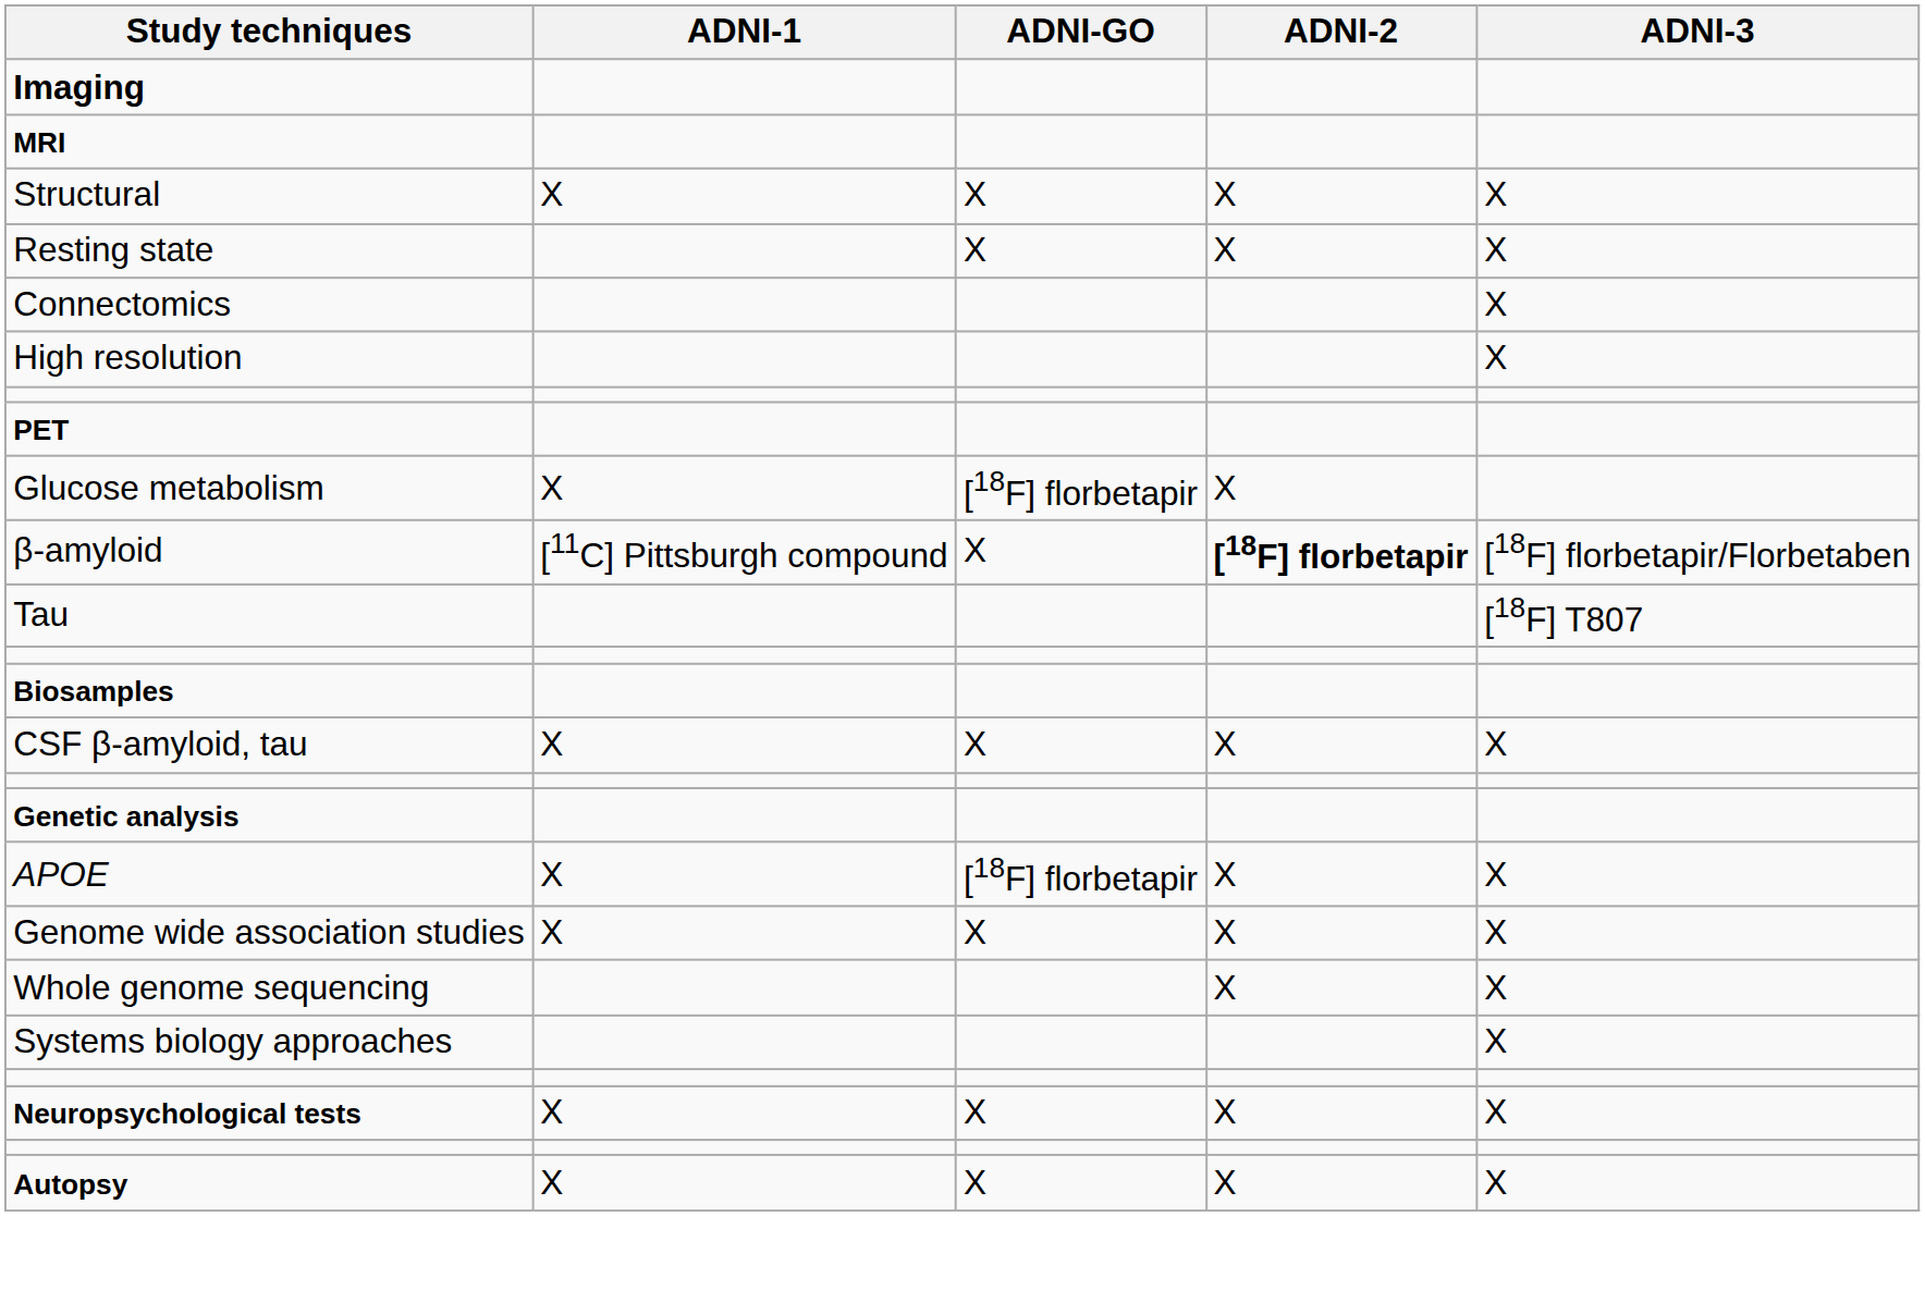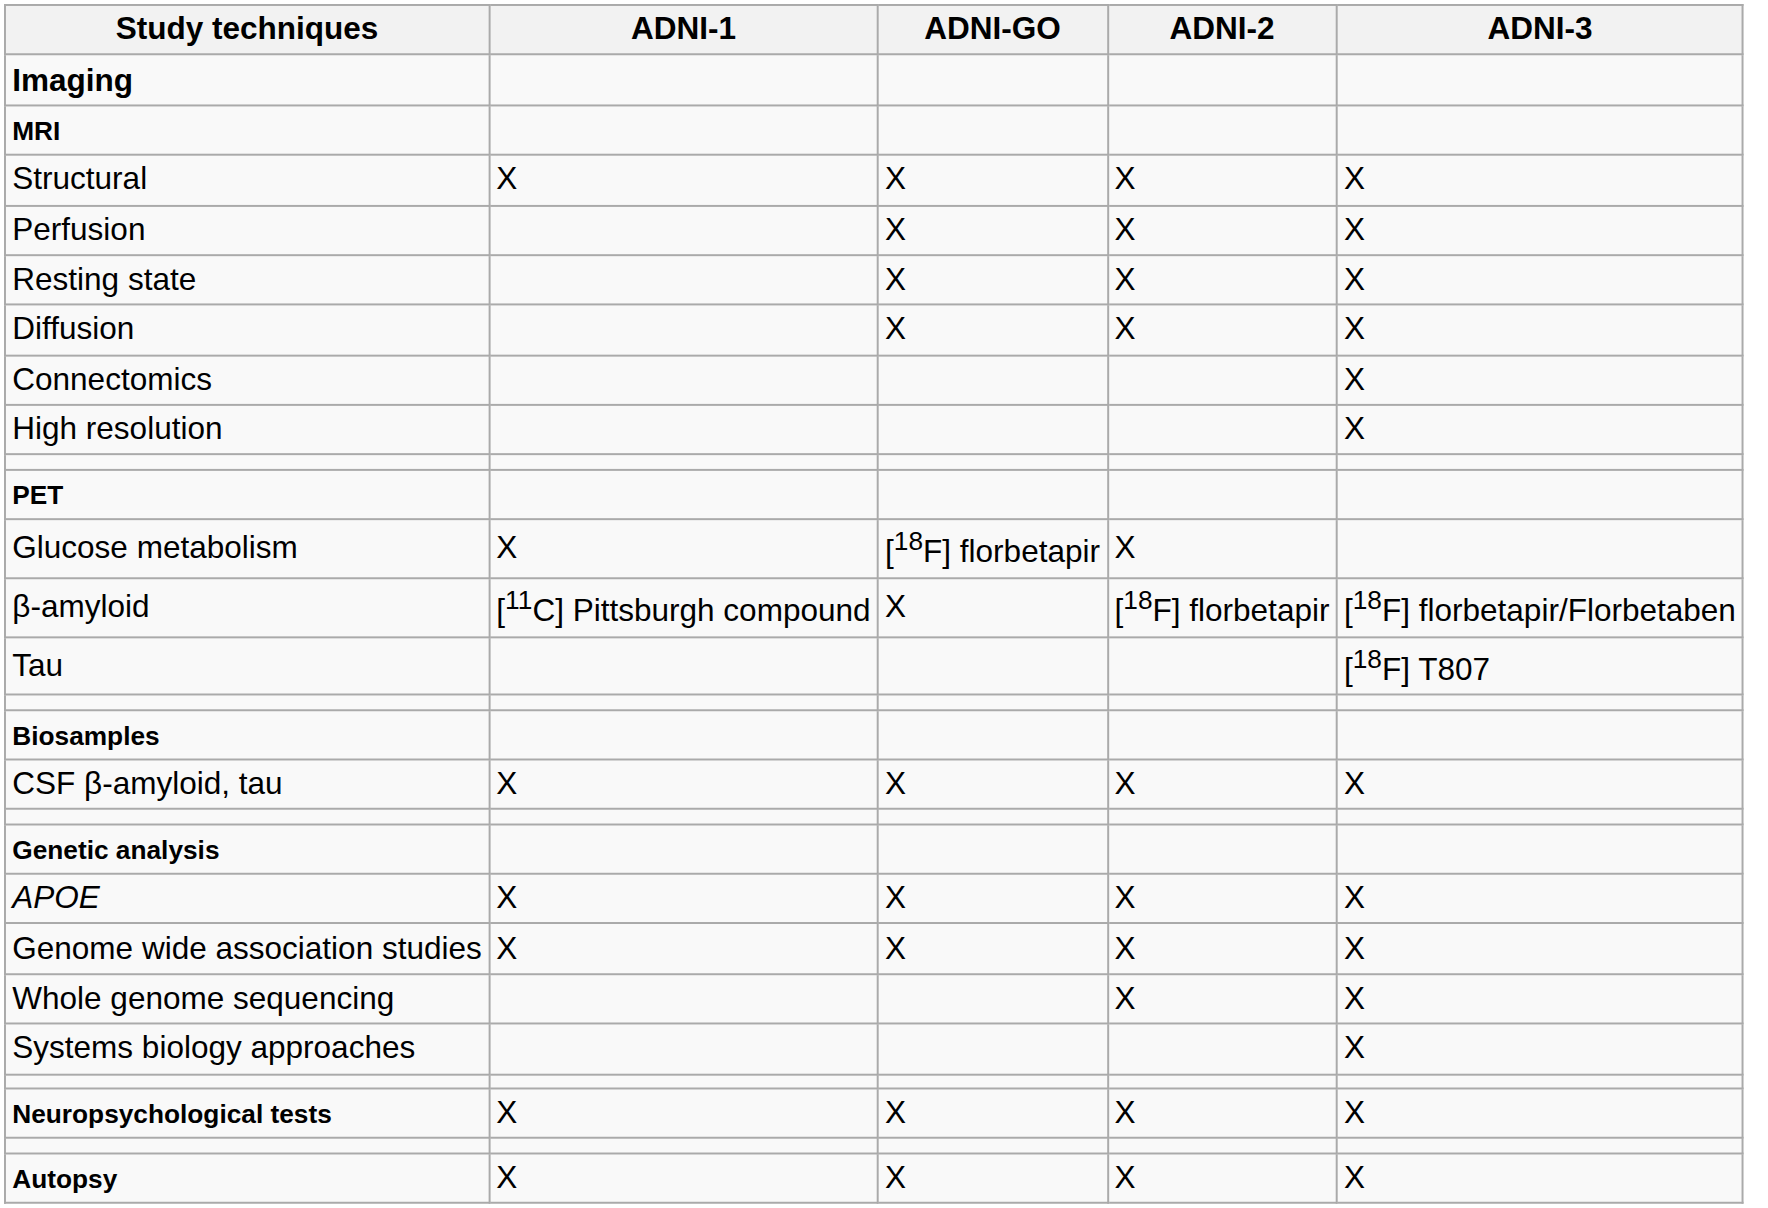 <table class="wikitable">
 <tr>
 <th>Study techniques</th>
 <th>ADNI-1</th>
 <th>ADNI-GO</th>
 <th>ADNI-2</th>
 <th>ADNI-3</th>
 </tr>
 <tr>
 <td><strong>Imaging</strong></td>
 <td></td>
 <td></td>
 <td></td>
 <td></td>
 </tr>
 <tr>
 <td><strong><small>MRI</small></strong></td>
 <td></td>
 <td></td>
 <td></td>
 <td></td>
 </tr>
 <tr>
 <td>Structural</td>
 <td>X</td>
 <td>X</td>
 <td>X</td>
 <td>X</td>
 </tr>
 <tr>
+<td>Perfusion</td>
+<td></td>
+<td>X</td>
+<td>X</td>
+<td>X</td>
+</tr>
+<tr>
 <td>Resting state</td>
+<td></td>
+<td>X</td>
+<td>X</td>
+<td>X</td>
+</tr>
+<tr>
+<td>Diffusion</td>
 <td></td>
 <td>X</td>
 <td>X</td>
 <td>X</td>
 </tr>
 <tr>
 <td>Connectomics</td>
 <td></td>
 <td></td>
 <td></td>
 <td>X</td>
 </tr>
 <tr>
 <td>High resolution</td>
 <td></td>
 <td></td>
 <td></td>
 <td>X</td>
 </tr>
 <tr>
 <td></td>
 <td></td>
 <td></td>
 <td></td>
 <td></td>
 </tr>
 <tr>
 <td><strong><small>PET</small></strong></td>
 <td></td>
 <td></td>
 <td></td>
 <td></td>
 </tr>
 <tr>
 <td>Glucose metabolism</td>
 <td>X</td>
 <td>[<sup>18</sup>F] florbetapir</td>
 <td>X</td>
 <td></td>
 </tr>
 <tr>
 <td>β-amyloid</td>
 <td>[<sup>11</sup>C] Pittsburgh compound</td>
 <td>X</td>
-<td><strong>[<sup>18</sup>F] florbetapir</strong></td>
+<td>[<sup>18</sup>F] florbetapir</td>
 <td>[<sup>18</sup>F] florbetapir/Florbetaben</td>
 </tr>
 <tr>
 <td>Tau</td>
 <td></td>
 <td></td>
 <td></td>
 <td>[<sup>18</sup>F] T807</td>
 </tr>
 <tr>
 <td></td>
 <td></td>
 <td></td>
 <td></td>
 <td></td>
 </tr>
 <tr>
 <td><strong><small>Biosamples</small></strong></td>
 <td></td>
 <td></td>
 <td></td>
 <td></td>
 </tr>
 <tr>
 <td>CSF β-amyloid, tau</td>
 <td>X</td>
 <td>X</td>
 <td>X</td>
 <td>X</td>
 </tr>
 <tr>
 <td></td>
 <td></td>
 <td></td>
 <td></td>
 <td></td>
 </tr>
 <tr>
 <td><strong><small>Genetic analysis</small></strong></td>
 <td></td>
 <td></td>
 <td></td>
 <td></td>
 </tr>
 <tr>
 <td><em>APOE</em></td>
 <td>X</td>
-<td>[<sup>18</sup>F] florbetapir</td>
+<td>X</td>
 <td>X</td>
 <td>X</td>
 </tr>
 <tr>
 <td>Genome wide association studies</td>
 <td>X</td>
 <td>X</td>
 <td>X</td>
 <td>X</td>
 </tr>
 <tr>
 <td>Whole genome sequencing</td>
 <td></td>
 <td></td>
 <td>X</td>
 <td>X</td>
 </tr>
 <tr>
 <td>Systems biology approaches</td>
 <td></td>
 <td></td>
 <td></td>
 <td>X</td>
 </tr>
 <tr>
 <td></td>
 <td></td>
 <td></td>
 <td></td>
 <td></td>
 </tr>
 <tr>
 <td><strong><small>Neuropsychological tests</small></strong></td>
 <td>X</td>
 <td>X</td>
 <td>X</td>
 <td>X</td>
 </tr>
 <tr>
 <td></td>
 <td></td>
 <td></td>
 <td></td>
 <td></td>
 </tr>
 <tr>
 <td><strong><small>Autopsy</small></strong></td>
 <td>X</td>
 <td>X</td>
 <td>X</td>
 <td>X</td>
 </tr>
 </table>
